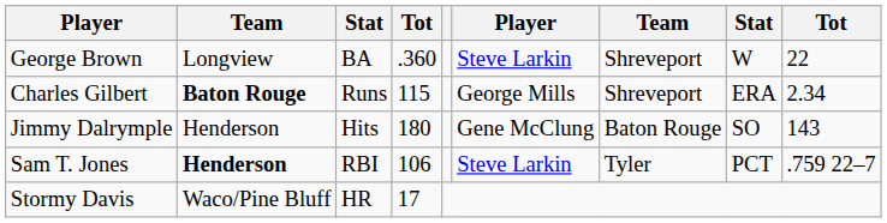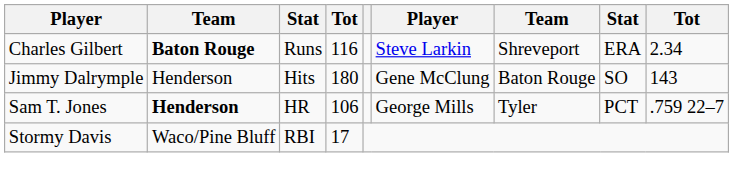 <table class="wikitable">
 <tr>
 <th>Player</th>
 <th>Team</th>
 <th>Stat</th>
 <th>Tot</th>
 <th></th>
 <th>Player</th>
 <th>Team</th>
 <th>Stat</th>
 <th>Tot</th>
 </tr>
 <tr>
-<td>George Brown</td>
-<td>Longview</td>
-<td>BA</td>
-<td>.360</td>
-<td></td>
-<td><a href='#'>Steve Larkin</a></td>
-<td>Shreveport</td>
-<td>W</td>
-<td>22</td>
-</tr>
-<tr>
 <td>Charles Gilbert</td>
 <td><strong>Baton Rouge</strong></td>
 <td>Runs</td>
-<td>115</td>
+<td>116</td>
 <td></td>
-<td>George Mills</td>
+<td><a href='#'>Steve Larkin</a></td>
 <td>Shreveport</td>
 <td>ERA</td>
 <td>2.34</td>
 </tr>
 <tr>
 <td>Jimmy Dalrymple</td>
 <td>Henderson</td>
 <td>Hits</td>
 <td>180</td>
 <td></td>
 <td>Gene McClung</td>
 <td>Baton Rouge</td>
 <td>SO</td>
 <td>143</td>
 </tr>
 <tr>
 <td>Sam T. Jones</td>
 <td><strong>Henderson</strong></td>
-<td>RBI</td>
+<td>HR</td>
 <td>106</td>
 <td></td>
-<td><a href='#'>Steve Larkin</a></td>
+<td>George Mills</td>
 <td>Tyler</td>
 <td>PCT</td>
 <td>.759 22–7</td>
 </tr>
 <tr>
 <td>Stormy Davis</td>
 <td>Waco/Pine Bluff</td>
-<td>HR</td>
+<td>RBI</td>
 <td>17</td>
 </tr>
 </table>
